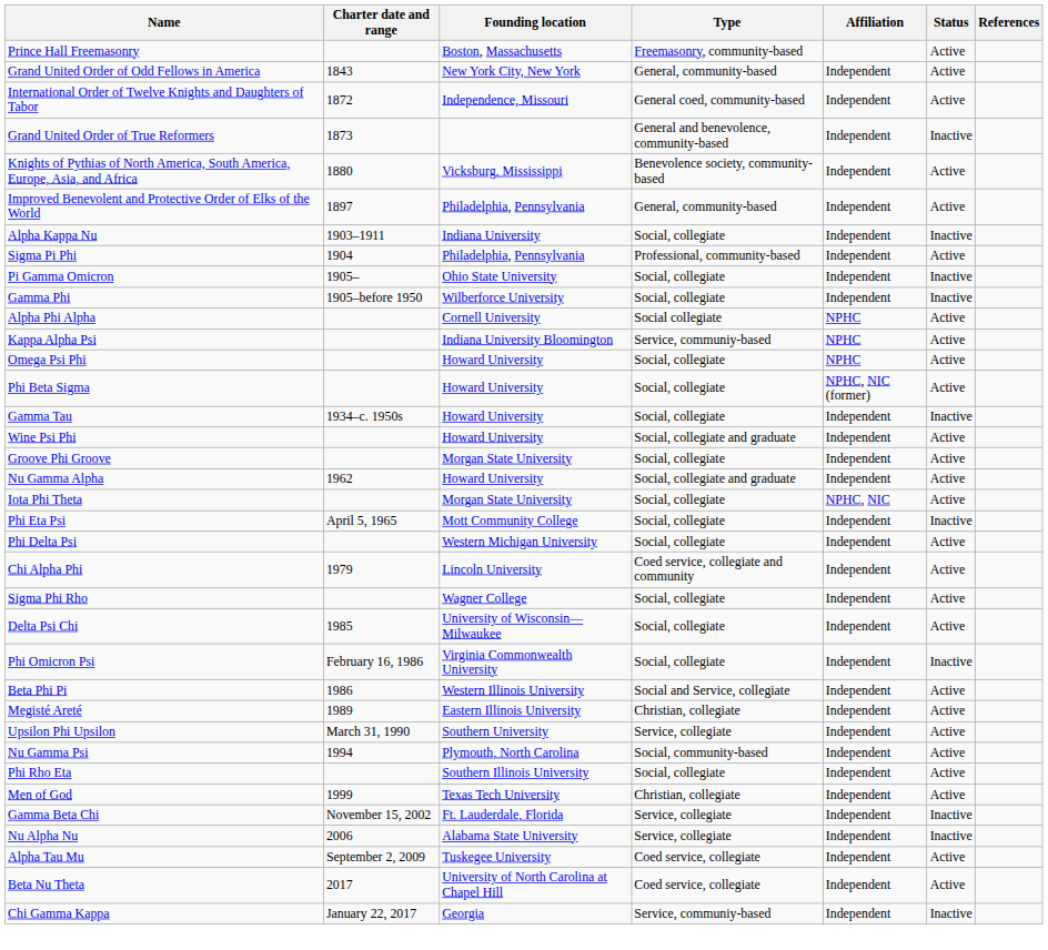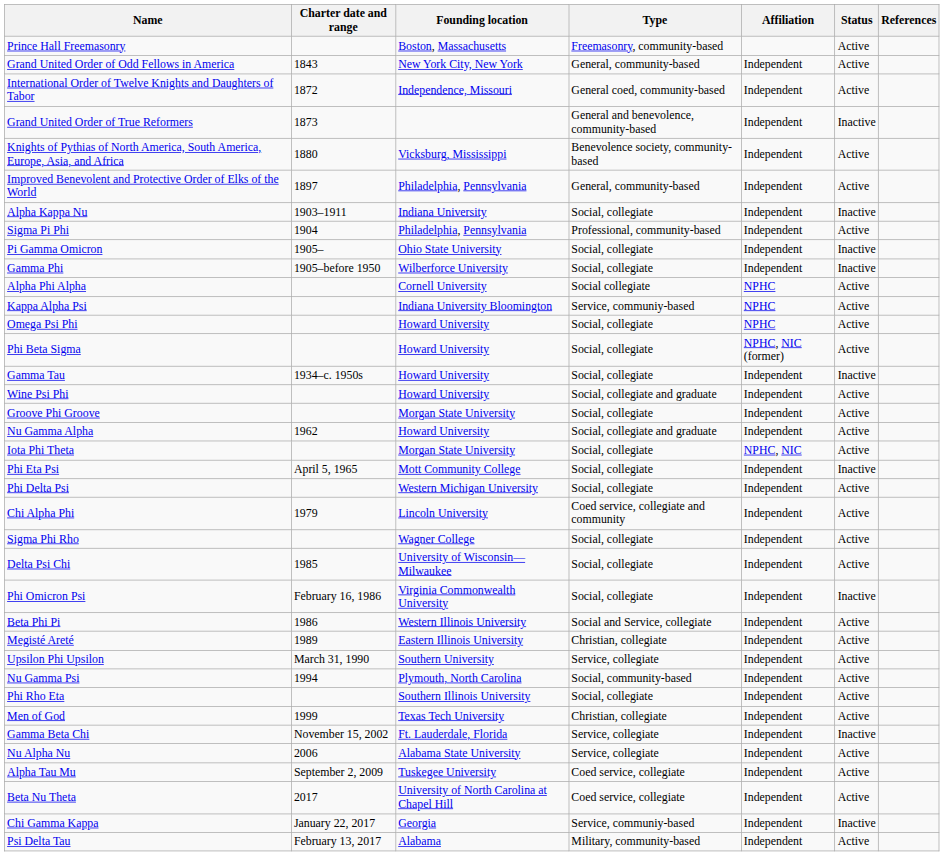 <table class="wikitable sortable" style="width:100%;">
 <tr>
 <th>Name</th>
 <th>Charter date and range</th>
 <th>Founding location</th>
 <th>Type</th>
 <th>Affiliation</th>
 <th>Status</th>
 <th>References</th>
 </tr>
 <tr>
 <td><a href='#'>Prince Hall Freemasonry</a></td>
 <td></td>
 <td><a href='#'>Boston</a>, <a href='#'>Massachusetts</a></td>
 <td><a href='#'>Freemasonry</a>, community-based</td>
 <td></td>
 <td>Active</td>
 <td></td>
 </tr>
 <tr>
 <td><a href='#'>Grand United Order of Odd Fellows in America</a></td>
 <td>1843</td>
 <td><a href='#'>New York City, New York</a></td>
 <td>General, community-based</td>
 <td>Independent</td>
 <td>Active</td>
 <td></td>
 </tr>
 <tr>
 <td><a href='#'>International Order of Twelve Knights and Daughters of Tabor</a></td>
 <td>1872</td>
 <td><a href='#'>Independence, Missouri</a></td>
 <td>General  coed, community-based</td>
 <td>Independent</td>
 <td>Active</td>
 <td></td>
 </tr>
 <tr>
 <td><a href='#'>Grand United Order of True Reformers</a></td>
 <td>1873</td>
 <td></td>
 <td>General and benevolence, community-based</td>
 <td>Independent</td>
 <td>Inactive</td>
 <td></td>
 </tr>
 <tr>
 <td><a href='#'>Knights of Pythias of North America, South America, Europe, Asia, and Africa</a></td>
 <td>1880</td>
 <td><a href='#'>Vicksburg, Mississippi</a></td>
 <td>Benevolence society, community-based</td>
 <td>Independent</td>
 <td>Active</td>
 <td></td>
 </tr>
 <tr>
 <td><a href='#'>Improved Benevolent and Protective Order of Elks of the World</a></td>
 <td>1897</td>
 <td><a href='#'>Philadelphia</a>, <a href='#'>Pennsylvania</a></td>
 <td>General, community-based</td>
 <td>Independent</td>
 <td>Active</td>
 <td></td>
 </tr>
 <tr>
 <td><a href='#'>Alpha Kappa Nu</a></td>
 <td>1903–1911</td>
 <td><a href='#'>Indiana University</a></td>
 <td>Social, collegiate</td>
 <td>Independent</td>
 <td>Inactive</td>
 </tr>
 <tr>
 <td><a href='#'>Sigma Pi Phi</a></td>
 <td>1904</td>
 <td><a href='#'>Philadelphia</a>, <a href='#'>Pennsylvania</a></td>
 <td>Professional, community-based</td>
 <td>Independent</td>
 <td>Active</td>
 <td></td>
 </tr>
 <tr>
 <td><a href='#'>Pi Gamma Omicron</a></td>
 <td>1905–</td>
 <td><a href='#'>Ohio State University</a></td>
 <td>Social, collegiate</td>
 <td>Independent</td>
 <td>Inactive</td>
 </tr>
 <tr>
 <td><a href='#'>Gamma Phi</a></td>
 <td>1905–before 1950</td>
 <td><a href='#'>Wilberforce University</a></td>
 <td>Social, collegiate</td>
 <td>Independent</td>
 <td>Inactive</td>
 <td></td>
 </tr>
 <tr>
 <td><a href='#'>Alpha Phi Alpha</a></td>
 <td></td>
 <td><a href='#'>Cornell University</a></td>
 <td>Social collegiate</td>
 <td><a href='#'>NPHC</a></td>
 <td>Active</td>
 <td></td>
 </tr>
 <tr>
 <td><a href='#'>Kappa Alpha Psi</a></td>
 <td></td>
 <td><a href='#'>Indiana University Bloomington</a></td>
 <td>Service, communiy-based</td>
 <td><a href='#'>NPHC</a></td>
 <td>Active</td>
 <td></td>
 </tr>
 <tr>
 <td><a href='#'>Omega Psi Phi</a></td>
 <td></td>
 <td><a href='#'>Howard University</a></td>
 <td>Social, collegiate</td>
 <td><a href='#'>NPHC</a></td>
 <td>Active</td>
 <td></td>
 </tr>
 <tr>
 <td><a href='#'>Phi Beta Sigma</a></td>
 <td></td>
 <td><a href='#'>Howard University</a></td>
 <td>Social, collegiate</td>
 <td><a href='#'>NPHC</a>, <a href='#'>NIC</a> (former)</td>
 <td>Active</td>
 <td></td>
 </tr>
 <tr>
 <td><a href='#'>Gamma Tau</a></td>
 <td>1934–c. 1950s</td>
 <td><a href='#'>Howard University</a></td>
 <td>Social, collegiate</td>
 <td>Independent</td>
 <td>Inactive</td>
 <td></td>
 </tr>
 <tr>
 <td><a href='#'>Wine Psi Phi</a></td>
 <td></td>
 <td><a href='#'>Howard University</a></td>
 <td>Social, collegiate and graduate</td>
 <td>Independent</td>
 <td>Active</td>
 <td></td>
 </tr>
 <tr>
 <td><a href='#'>Groove Phi Groove</a></td>
 <td></td>
 <td><a href='#'>Morgan State University</a></td>
 <td>Social, collegiate</td>
 <td>Independent</td>
 <td>Active</td>
 <td></td>
 </tr>
 <tr>
 <td><a href='#'>Nu Gamma Alpha</a></td>
 <td>1962</td>
 <td><a href='#'>Howard University</a></td>
 <td>Social, collegiate and graduate</td>
 <td>Independent</td>
 <td>Active</td>
 <td></td>
 </tr>
 <tr>
 <td><a href='#'>Iota Phi Theta</a></td>
 <td></td>
 <td><a href='#'>Morgan State University</a></td>
 <td>Social, collegiate</td>
 <td><a href='#'>NPHC</a>, <a href='#'>NIC</a></td>
 <td>Active</td>
 <td></td>
 </tr>
 <tr>
 <td><a href='#'>Phi Eta Psi</a></td>
 <td>April 5, 1965</td>
 <td><a href='#'>Mott Community College</a></td>
 <td>Social, collegiate</td>
 <td>Independent</td>
 <td>Inactive</td>
 <td></td>
 </tr>
 <tr>
 <td><a href='#'>Phi Delta Psi</a></td>
 <td></td>
 <td><a href='#'>Western Michigan University</a></td>
 <td>Social, collegiate</td>
 <td>Independent</td>
 <td>Active</td>
 <td></td>
 </tr>
 <tr>
 <td><a href='#'>Chi Alpha Phi</a></td>
 <td>1979</td>
 <td><a href='#'>Lincoln University</a></td>
 <td>Coed service, collegiate and community</td>
 <td>Independent</td>
 <td>Active</td>
 <td></td>
 </tr>
 <tr>
 <td><a href='#'>Sigma Phi Rho</a></td>
 <td></td>
 <td><a href='#'>Wagner College</a></td>
 <td>Social, collegiate</td>
 <td>Independent</td>
 <td>Active</td>
 <td></td>
 </tr>
 <tr>
 <td><a href='#'>Delta Psi Chi</a></td>
 <td>1985</td>
 <td><a href='#'>University of Wisconsin—Milwaukee</a></td>
 <td>Social, collegiate</td>
 <td>Independent</td>
 <td>Active</td>
 <td></td>
 </tr>
 <tr>
 <td><a href='#'>Phi Omicron Psi</a></td>
 <td>February 16, 1986</td>
 <td><a href='#'>Virginia Commonwealth University</a></td>
 <td>Social, collegiate</td>
 <td>Independent</td>
 <td>Inactive</td>
 <td></td>
 </tr>
 <tr>
 <td><a href='#'>Beta Phi Pi</a></td>
 <td>1986</td>
 <td><a href='#'>Western Illinois University</a></td>
 <td>Social and Service, collegiate</td>
 <td>Independent</td>
 <td>Active</td>
 <td></td>
 </tr>
 <tr>
 <td><a href='#'>Megisté Areté</a></td>
 <td>1989</td>
 <td><a href='#'>Eastern Illinois University</a></td>
 <td>Christian, collegiate</td>
 <td>Independent</td>
 <td>Active</td>
 <td></td>
 </tr>
 <tr>
 <td><a href='#'>Upsilon Phi Upsilon</a></td>
 <td>March 31, 1990</td>
 <td><a href='#'>Southern University</a></td>
 <td>Service, collegiate</td>
 <td>Independent</td>
 <td>Active</td>
 <td></td>
 </tr>
 <tr>
 <td><a href='#'>Nu Gamma Psi</a></td>
 <td>1994</td>
 <td><a href='#'>Plymouth, North Carolina</a></td>
 <td>Social, community-based</td>
 <td>Independent</td>
 <td>Active</td>
 <td></td>
 </tr>
 <tr>
 <td><a href='#'>Phi Rho Eta</a></td>
 <td></td>
 <td><a href='#'>Southern Illinois University</a></td>
 <td>Social, collegiate</td>
 <td>Independent</td>
 <td>Active</td>
 <td></td>
 </tr>
 <tr>
 <td><a href='#'>Men of God</a></td>
 <td>1999</td>
 <td><a href='#'>Texas Tech University</a></td>
 <td>Christian, collegiate</td>
 <td>Independent</td>
 <td>Active</td>
 <td></td>
 </tr>
 <tr>
 <td><a href='#'>Gamma Beta Chi</a></td>
 <td>November 15, 2002</td>
 <td><a href='#'>Ft. Lauderdale, Florida</a></td>
 <td>Service, collegiate</td>
 <td>Independent</td>
 <td>Inactive</td>
 <td></td>
 </tr>
 <tr>
 <td><a href='#'>Nu Alpha Nu</a></td>
 <td>2006</td>
 <td><a href='#'>Alabama State University</a></td>
 <td>Service, collegiate</td>
 <td>Independent</td>
-<td>Inactive</td>
+<td>Active</td>
 <td></td>
 </tr>
 <tr>
 <td><a href='#'>Alpha Tau Mu</a></td>
 <td>September 2, 2009</td>
 <td><a href='#'>Tuskegee University</a></td>
 <td>Coed service, collegiate</td>
 <td>Independent</td>
 <td>Active</td>
 <td></td>
 </tr>
 <tr>
 <td><a href='#'>Beta Nu Theta</a></td>
 <td>2017</td>
 <td><a href='#'>University of North Carolina at Chapel Hill</a></td>
 <td>Coed service, collegiate</td>
 <td>Independent</td>
 <td>Active</td>
 <td></td>
 </tr>
 <tr>
 <td><a href='#'>Chi Gamma Kappa</a></td>
 <td>January 22, 2017</td>
 <td><a href='#'>Georgia</a></td>
 <td>Service, communiy-based</td>
 <td>Independent</td>
 <td>Inactive</td>
 <td></td>
 </tr>
+<tr>
+<td><a href='#'>Psi Delta Tau</a></td>
+<td>February 13, 2017</td>
+<td><a href='#'>Alabama</a></td>
+<td>Military, community-based</td>
+<td>Independent</td>
+<td>Active</td>
+<td></td>
+</tr>
 </table>
